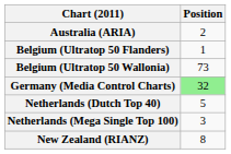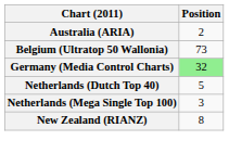 <table class="wikitable sortable plainrowheaders" style="text-align:center">
 <tr>
 <th>Chart (2011)</th>
 <th>Position</th>
 </tr>
 <tr>
 <th scope="row">Australia (ARIA)</th>
 <td>2</td>
-</tr>
-<tr>
-<th scope="row">Belgium (Ultratop 50 Flanders)</th>
-<td>1</td>
 </tr>
 <tr>
 <th scope="row">Belgium (Ultratop 50 Wallonia)</th>
 <td>73</td>
 </tr>
 <tr>
 <th scope="row">Germany (Media Control Charts)</th>
 <td style="background: lightgreen;">32</td>
 </tr>
 <tr>
 <th scope="row">Netherlands (Dutch Top 40)</th>
 <td>5</td>
 </tr>
 <tr>
 <th scope="row">Netherlands (Mega Single Top 100)</th>
 <td>3</td>
 </tr>
 <tr>
 <th scope="row">New Zealand (RIANZ)</th>
 <td>8</td>
 </tr>
 </table>
